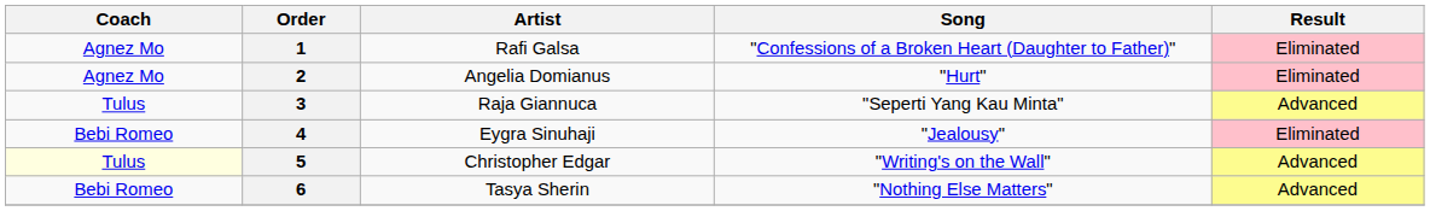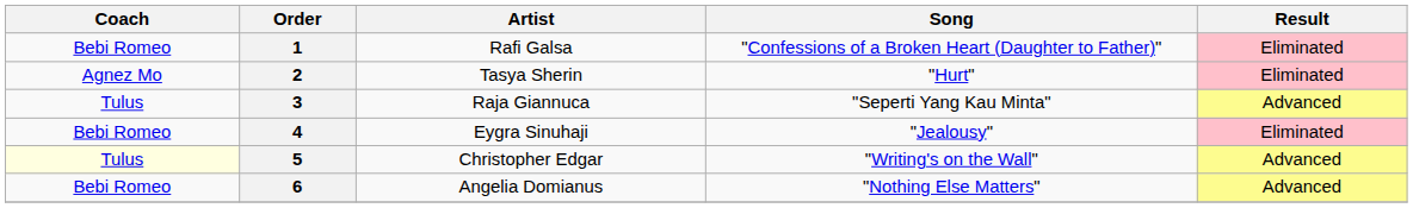 <table class="wikitable" style="text-align:center; width:100%;">
 <tr>
 <th style="width:10%;">Coach</th>
 <th style="width:05%;">Order</th>
 <th style="width:15%;">Artist</th>
 <th style="width:21%;">Song</th>
 <th style="width:9%;">Result</th>
 </tr>
 <tr>
-<td><a href='#'>Agnez Mo</a></td>
+<td><a href='#'>Bebi Romeo</a></td>
 <th>1</th>
 <td>Rafi Galsa</td>
 <td>"<a href='#'>Confessions of a Broken Heart (Daughter to Father)</a>"</td>
 <td style="background:pink;">Eliminated</td>
 </tr>
 <tr>
 <td><a href='#'>Agnez Mo</a></td>
 <th>2</th>
-<td>Angelia Domianus</td>
+<td>Tasya Sherin</td>
 <td>"<a href='#'>Hurt</a>"</td>
 <td style="background:pink;">Eliminated</td>
 </tr>
 <tr>
 <td><a href='#'>Tulus</a></td>
 <th>3</th>
 <td>Raja Giannuca</td>
 <td>"Seperti Yang Kau Minta"</td>
 <td style="background:#fdfc8f;">Advanced</td>
 </tr>
 <tr>
 <td><a href='#'>Bebi Romeo</a></td>
 <th>4</th>
 <td>Eygra Sinuhaji</td>
 <td>"<a href='#'>Jealousy</a>"</td>
 <td style="background:pink;">Eliminated</td>
 </tr>
 <tr>
 <td style="background: lightyellow;"><a href='#'>Tulus</a></td>
 <th>5</th>
 <td>Christopher Edgar</td>
 <td>"<a href='#'>Writing's on the Wall</a>"</td>
 <td style="background:#fdfc8f;">Advanced</td>
 </tr>
 <tr>
 <td><a href='#'>Bebi Romeo</a></td>
 <th>6</th>
-<td>Tasya Sherin</td>
+<td>Angelia Domianus</td>
 <td>"<a href='#'>Nothing Else Matters</a>"</td>
 <td style="background:#fdfc8f;">Advanced</td>
 </tr>
 <tr>
 </tr>
 </table>
